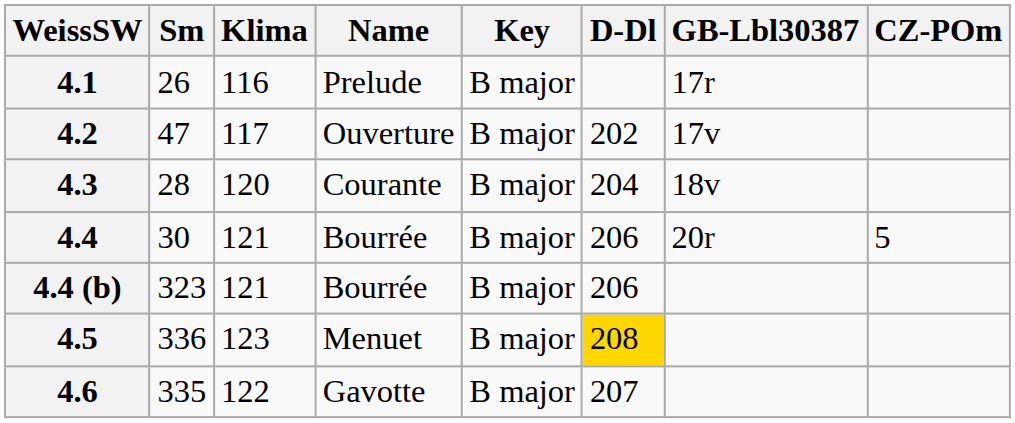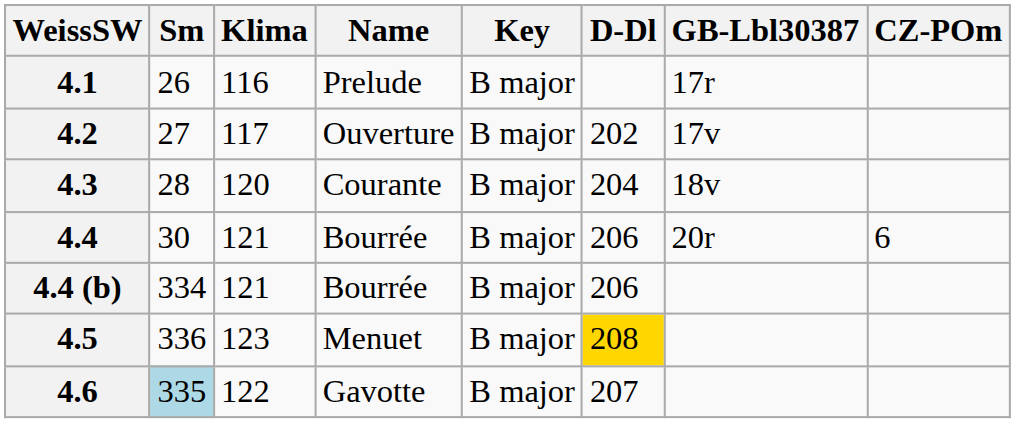 <table border="1" class="wikitable sortable">
 <tr>
 <th data-sort-type="number">WeissSW</th>
 <th>Sm</th>
 <th>Klima</th>
 <th class="unsortable">Name</th>
 <th class="unsortable">Key</th>
 <th>D-Dl</th>
 <th>GB-Lbl30387</th>
 <th>CZ-POm</th>
 </tr>
 <tr>
 <th data-sort-value="1">4.1</th>
 <td>26</td>
 <td>116</td>
 <td>Prelude</td>
 <td>B major</td>
 <td></td>
 <td>17r</td>
 <td></td>
 </tr>
 <tr>
 <th data-sort-value="2">4.2</th>
-<td>47</td>
+<td>27</td>
 <td>117</td>
 <td>Ouverture</td>
 <td>B major</td>
 <td>202</td>
 <td>17v</td>
 <td></td>
 </tr>
 <tr>
 <th data-sort-value="3">4.3</th>
 <td>28</td>
 <td>120</td>
 <td>Courante</td>
 <td>B major</td>
 <td>204</td>
 <td>18v</td>
 <td></td>
 </tr>
 <tr>
 <th data-sort-value="4">4.4</th>
 <td>30</td>
 <td>121</td>
 <td>Bourrée</td>
 <td>B major</td>
 <td>206</td>
 <td>20r</td>
-<td>5</td>
+<td>6</td>
 </tr>
 <tr>
 <th data-sort-value="4 (b)">4.4 (b)</th>
-<td>323</td>
+<td>334</td>
 <td>121</td>
 <td>Bourrée</td>
 <td>B major</td>
 <td>206</td>
 <td></td>
 <td></td>
 </tr>
 <tr>
 <th data-sort-value="5">4.5</th>
 <td>336</td>
 <td>123</td>
 <td>Menuet</td>
 <td>B major</td>
 <td style="background: gold;">208</td>
 <td></td>
 <td></td>
 </tr>
 <tr>
 <th data-sort-value="6">4.6</th>
-<td>335</td>
+<td style="background: lightblue;">335</td>
 <td>122</td>
 <td>Gavotte</td>
 <td>B major</td>
 <td>207</td>
 <td></td>
 <td></td>
 </tr>
 </table>
